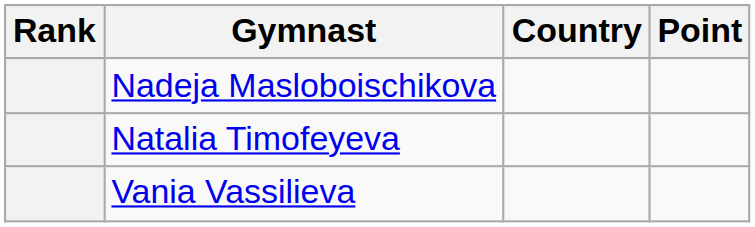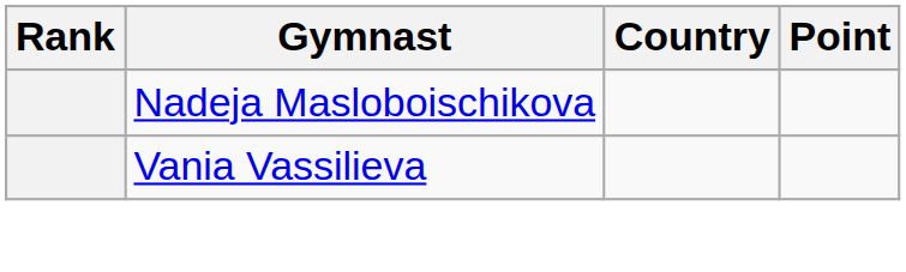 <table class="wikitable sortable">
 <tr>
 <th>Rank</th>
 <th>Gymnast</th>
 <th>Country</th>
 <th>Point</th>
 </tr>
 <tr>
 <th></th>
 <td><a href='#'>Nadeja Masloboischikova</a></td>
 <td></td>
 <td></td>
 </tr>
 <tr>
 <th></th>
-<td><a href='#'>Natalia Timofeyeva</a></td>
-<td></td>
-<td></td>
-</tr>
-<tr>
-<th></th>
 <td><a href='#'>Vania Vassilieva</a></td>
 <td></td>
 <td></td>
 </tr>
 </table>
